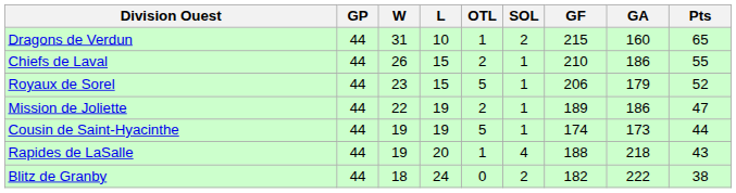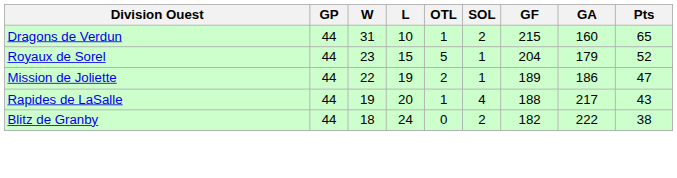 <table class="wikitable">
 <tr>
 <th width="40%" bgcolor="#e0e0e0">Division Ouest</th>
 <th width="5%" bgcolor="#e0e0e0">GP</th>
 <th width="5%" bgcolor="#e0e0e0">W</th>
 <th width="5%" bgcolor="#e0e0e0">L</th>
 <th width="5%" bgcolor="#e0e0e0">OTL</th>
 <th width="5%" bgcolor="#e0e0e0">SOL</th>
 <th width="7.5%" bgcolor="#e0e0e0">GF</th>
 <th width="7.5%" bgcolor="#e0e0e0">GA</th>
 <th width="7.5%" bgcolor="#e0e0e0">Pts</th>
 </tr>
 <tr align="center" bgcolor="#CCFFCC">
 <td align="left"><a href='#'>Dragons de Verdun</a></td>
 <td>44</td>
 <td>31</td>
 <td>10</td>
 <td>1</td>
 <td>2</td>
 <td>215</td>
 <td>160</td>
 <td>65</td>
 </tr>
 <tr align="center" bgcolor="#CCFFCC">
-<td align="left"><a href='#'>Chiefs de Laval</a></td>
-<td>44</td>
-<td>26</td>
-<td>15</td>
-<td>2</td>
-<td>1</td>
-<td>210</td>
-<td>186</td>
-<td>55</td>
-</tr>
-<tr align="center" bgcolor="#CCFFCC">
 <td align="left"><a href='#'>Royaux de Sorel</a></td>
 <td>44</td>
 <td>23</td>
 <td>15</td>
 <td>5</td>
 <td>1</td>
-<td>206</td>
+<td>204</td>
 <td>179</td>
 <td>52</td>
 </tr>
 <tr align="center" bgcolor="#CCFFCC">
 <td align="left"><a href='#'>Mission de Joliette</a></td>
 <td>44</td>
 <td>22</td>
 <td>19</td>
 <td>2</td>
 <td>1</td>
 <td>189</td>
 <td>186</td>
 <td>47</td>
 </tr>
 <tr align="center" bgcolor="#CCFFCC">
-<td align="left"><a href='#'>Cousin de Saint-Hyacinthe</a></td>
-<td>44</td>
-<td>19</td>
-<td>19</td>
-<td>5</td>
-<td>1</td>
-<td>174</td>
-<td>173</td>
-<td>44</td>
-</tr>
-<tr align="center" bgcolor="#CCFFCC">
 <td align="left"><a href='#'>Rapides de LaSalle</a></td>
 <td>44</td>
 <td>19</td>
 <td>20</td>
 <td>1</td>
 <td>4</td>
 <td>188</td>
-<td>218</td>
+<td>217</td>
 <td>43</td>
 </tr>
 <tr align="center" bgcolor="#CCFFCC">
 <td align="left"><a href='#'>Blitz de Granby</a></td>
 <td>44</td>
 <td>18</td>
 <td>24</td>
 <td>0</td>
 <td>2</td>
 <td>182</td>
 <td>222</td>
 <td>38</td>
 </tr>
 </table>
